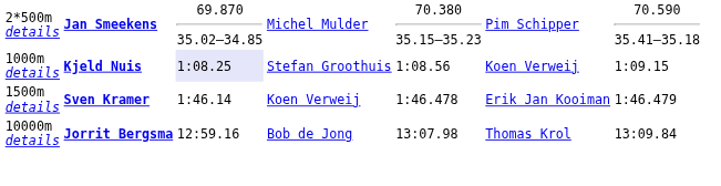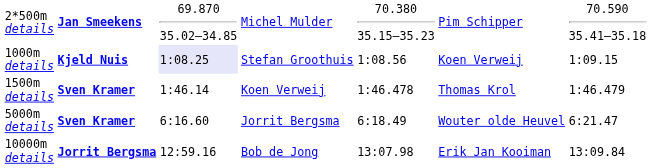 <table>
 <tr>
 <td>2*500m <br> <a href='#'><em>details</em></a></td>
 <td><strong><a href='#'>Jan Smeekens</a> </strong></td>
 <td style="text-align:center">69.870 <hr> 35.02–34.85</td>
 <td><a href='#'>Michel Mulder</a></td>
 <td style="text-align:center">70.380 <hr> 35.15–35.23</td>
 <td><a href='#'>Pim Schipper</a></td>
 <td style="text-align:center">70.590 <hr> 35.41–35.18</td>
 </tr>
 <tr>
 <td>1000m <br> <a href='#'><em>details</em></a></td>
 <td><strong><a href='#'>Kjeld Nuis</a></strong></td>
 <td style="background: lavender;">1:08.25</td>
 <td><a href='#'>Stefan Groothuis</a></td>
 <td>1:08.56</td>
 <td><a href='#'>Koen Verweij</a></td>
 <td>1:09.15</td>
 </tr>
 <tr>
 <td>1500m <br> <a href='#'><em>details</em></a></td>
 <td><strong><a href='#'>Sven Kramer</a></strong></td>
 <td>1:46.14</td>
 <td><a href='#'>Koen Verweij</a></td>
 <td>1:46.478</td>
-<td><a href='#'>Erik Jan Kooiman</a></td>
+<td><a href='#'>Thomas Krol</a></td>
 <td>1:46.479</td>
+</tr>
+<tr>
+<td>5000m <br> <a href='#'><em>details</em></a></td>
+<td><strong><a href='#'>Sven Kramer</a></strong></td>
+<td>6:16.60</td>
+<td><a href='#'>Jorrit Bergsma</a></td>
+<td>6:18.49</td>
+<td><a href='#'>Wouter olde Heuvel</a></td>
+<td>6:21.47</td>
 </tr>
 <tr>
 <td>10000m <br> <a href='#'><em>details</em></a></td>
 <td><strong><a href='#'>Jorrit Bergsma</a></strong></td>
 <td>12:59.16</td>
 <td><a href='#'>Bob de Jong</a></td>
 <td>13:07.98</td>
-<td><a href='#'>Thomas Krol</a></td>
+<td><a href='#'>Erik Jan Kooiman</a></td>
 <td>13:09.84</td>
 </tr>
 </table>
